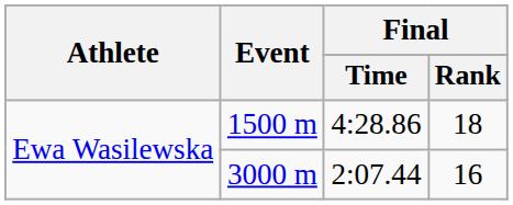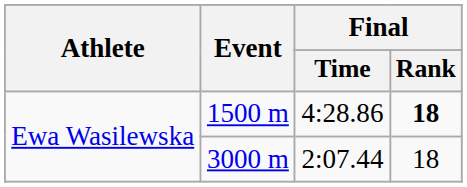 <table class="wikitable" style="font-size:90%">
 <tr>
 <th rowspan=2>Athlete</th>
 <th rowspan=2>Event</th>
 <th colspan=2>Final</th>
 </tr>
 <tr style="font-size:95%">
 <th>Time</th>
 <th>Rank</th>
 </tr>
 <tr align=center>
 <td align=left rowspan=2><a href='#'>Ewa Wasilewska</a></td>
 <td align=left><a href='#'>1500 m</a></td>
 <td>4:28.86</td>
-<td>18</td>
+<td><strong>18</strong></td>
 </tr>
 <tr align=center>
 <td align=left><a href='#'>3000 m</a></td>
 <td>2:07.44</td>
-<td>16</td>
+<td>18</td>
 </tr>
 </table>
